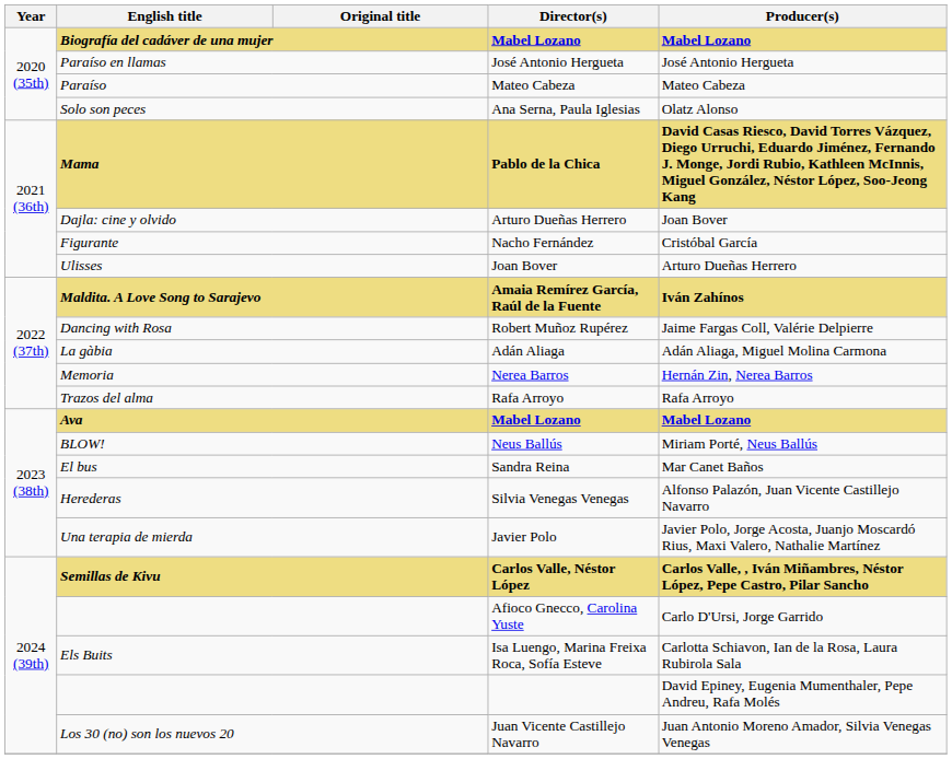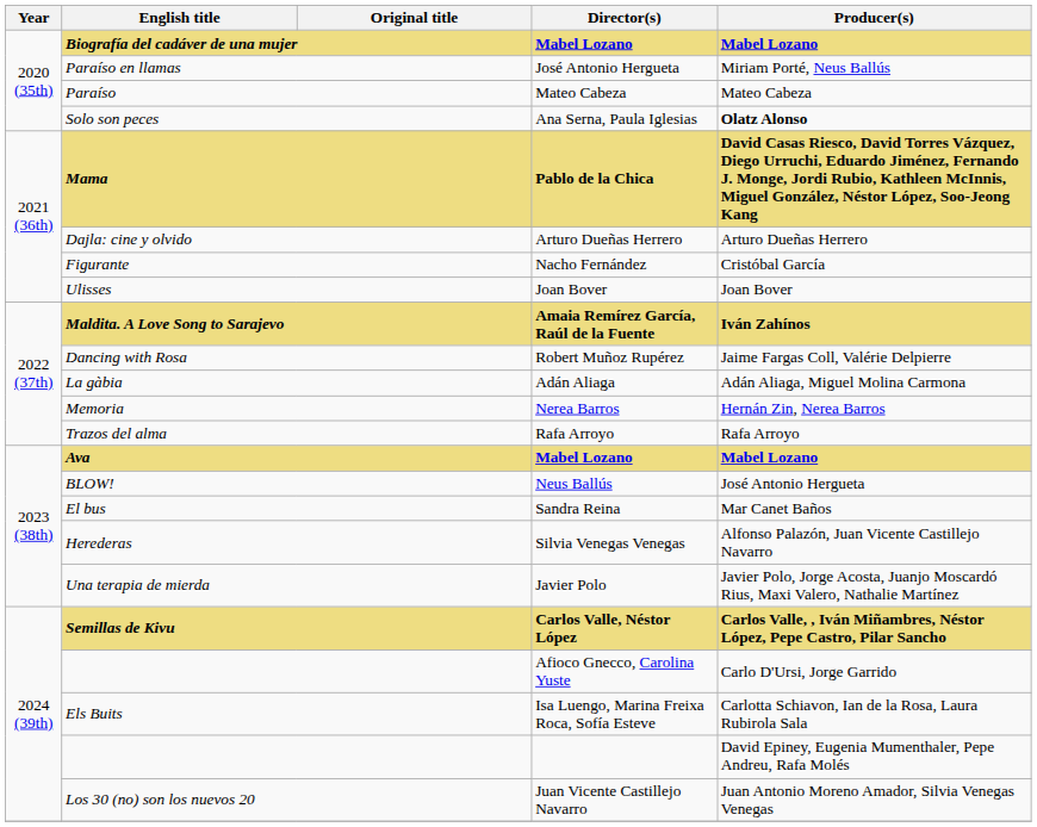 <table class="wikitable sortable" style="text-align:left;"style="width:100%">
 <tr>
 <th width="50">Year</th>
 <th width="230">English title</th>
 <th width="230">Original title</th>
 <th width="180">Director(s)</th>
 <th width="310">Producer(s)</th>
 </tr>
 <tr>
 <td rowspan="4" style="text-align:center;">2020<br><a href='#'>(35th)</a><br></td>
 <td colspan="2" style="background:#eedd82;"><strong><em>Biografía del cadáver de una mujer</em></strong></td>
 <td style="background:#eedd82;"><strong><a href='#'>Mabel Lozano</a></strong></td>
 <td style="background:#eedd82;"><strong><a href='#'>Mabel Lozano</a></strong></td>
 </tr>
 <tr>
 <td colspan="2"><em>Paraíso en llamas</em></td>
 <td>José Antonio Hergueta</td>
-<td>José Antonio Hergueta</td>
+<td>Miriam Porté, <a href='#'>Neus Ballús</a></td>
 </tr>
 <tr>
 <td colspan="2"><em>Paraíso</em></td>
 <td>Mateo Cabeza</td>
 <td>Mateo Cabeza</td>
 </tr>
 <tr>
 <td colspan="2"><em>Solo son peces</em></td>
 <td>Ana Serna, Paula Iglesias</td>
-<td>Olatz Alonso</td>
+<td><strong>Olatz Alonso</strong></td>
 </tr>
 <tr>
 <td rowspan="4" style="text-align:center;">2021<br><a href='#'>(36th)</a><br></td>
 <td colspan="2" style="background:#eedd82;"><strong><em>Mama</em></strong></td>
 <td style="background:#eedd82;"><strong>Pablo de la Chica</strong></td>
 <td style="background:#eedd82;"><strong>David Casas Riesco, David Torres Vázquez, Diego Urruchi, Eduardo Jiménez, Fernando J. Monge, Jordi Rubio, Kathleen McInnis, Miguel González, Néstor López, Soo-Jeong Kang</strong></td>
 </tr>
 <tr>
 <td colspan="2"><em>Dajla: cine y olvido</em></td>
 <td>Arturo Dueñas Herrero</td>
-<td>Joan Bover</td>
+<td>Arturo Dueñas Herrero</td>
 </tr>
 <tr>
 <td colspan="2"><em>Figurante</em></td>
 <td>Nacho Fernández</td>
 <td>Cristóbal García</td>
 </tr>
 <tr>
 <td colspan="2"><em>Ulisses</em></td>
 <td>Joan Bover</td>
-<td>Arturo Dueñas Herrero</td>
+<td>Joan Bover</td>
 </tr>
 <tr>
 <td rowspan="5" style="text-align:center;">2022<br><a href='#'>(37th)</a><br></td>
 <td colspan="2" style="background:#eedd82;"><strong><em>Maldita. A Love Song to Sarajevo</em></strong></td>
 <td style="background:#eedd82;"><strong>Amaia Remírez García, Raúl de la Fuente</strong></td>
 <td style="background:#eedd82;"><strong>Iván Zahínos</strong></td>
 </tr>
 <tr>
 <td colspan="2"><em>Dancing with Rosa</em></td>
 <td>Robert Muñoz Rupérez</td>
 <td>Jaime Fargas Coll, Valérie Delpierre</td>
 </tr>
 <tr>
 <td colspan="2"><em>La gàbia</em></td>
 <td>Adán Aliaga</td>
 <td>Adán Aliaga, Miguel Molina Carmona</td>
 </tr>
 <tr>
 <td colspan="2"><em>Memoria</em></td>
 <td><a href='#'>Nerea Barros</a></td>
 <td><a href='#'>Hernán Zin</a>, <a href='#'>Nerea Barros</a></td>
 </tr>
 <tr>
 <td colspan="2"><em>Trazos del alma</em></td>
 <td>Rafa Arroyo</td>
 <td>Rafa Arroyo</td>
 </tr>
 <tr>
 <td rowspan="5" style="text-align:center;">2023<br><a href='#'>(38th)</a><br></td>
 <td colspan="2" style="background:#eedd82;"><strong><em>Ava</em></strong></td>
 <td style="background:#eedd82;"><strong><a href='#'>Mabel Lozano</a></strong></td>
 <td style="background:#eedd82;"><strong><a href='#'>Mabel Lozano</a></strong></td>
 </tr>
 <tr>
 <td colspan="2"><em>BLOW!</em></td>
 <td><a href='#'>Neus Ballús</a></td>
-<td>Miriam Porté, <a href='#'>Neus Ballús</a></td>
+<td>José Antonio Hergueta</td>
 </tr>
 <tr>
 <td colspan="2"><em>El bus</em></td>
 <td>Sandra Reina</td>
 <td>Mar Canet Baños</td>
 </tr>
 <tr>
 <td colspan="2"><em>Herederas</em></td>
 <td>Silvia Venegas Venegas</td>
 <td>Alfonso Palazón, Juan Vicente Castillejo Navarro</td>
 </tr>
 <tr>
 <td colspan="2"><em>Una terapia de mierda</em></td>
 <td>Javier Polo</td>
 <td>Javier Polo, Jorge Acosta, Juanjo Moscardó Rius, Maxi Valero, Nathalie Martínez</td>
 </tr>
 <tr>
 <td rowspan="5" style="text-align:center;">2024<br><a href='#'>(39th)</a><br></td>
 <td colspan="2" style="background:#eedd82;"><strong><em>Semillas de Kivu</em></strong></td>
 <td style="background:#eedd82;"><strong>Carlos Valle, Néstor López</strong></td>
 <td style="background:#eedd82;"><strong>Carlos Valle, , Iván Miñambres, Néstor López, Pepe Castro, Pilar Sancho</strong></td>
 </tr>
 <tr>
 <td colspan="2"><em></em></td>
 <td>Afioco Gnecco, <a href='#'>Carolina Yuste</a></td>
 <td>Carlo D'Ursi, Jorge Garrido</td>
 </tr>
 <tr>
 <td colspan="2"><em>Els Buits</em></td>
 <td>Isa Luengo, Marina Freixa Roca, Sofía Esteve</td>
 <td>Carlotta Schiavon, Ian de la Rosa, Laura Rubirola Sala</td>
 </tr>
 <tr>
 <td colspan="2"><em></em></td>
 <td></td>
 <td>David Epiney, Eugenia Mumenthaler, Pepe Andreu, Rafa Molés</td>
 </tr>
 <tr>
 <td colspan="2"><em>Los 30 (no) son los nuevos 20</em></td>
 <td>Juan Vicente Castillejo Navarro</td>
 <td>Juan Antonio Moreno Amador, Silvia Venegas Venegas</td>
 </tr>
 <tr>
 </tr>
 </table>
